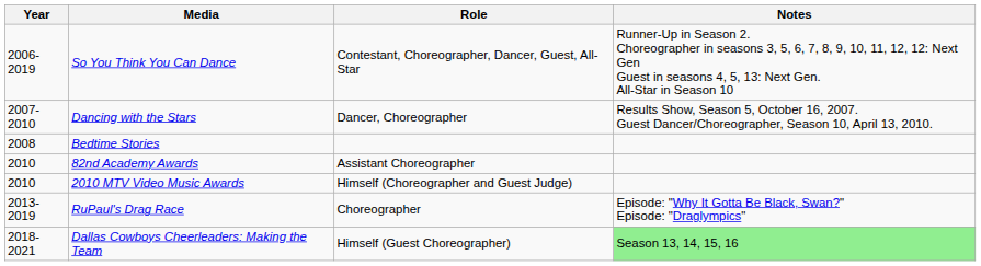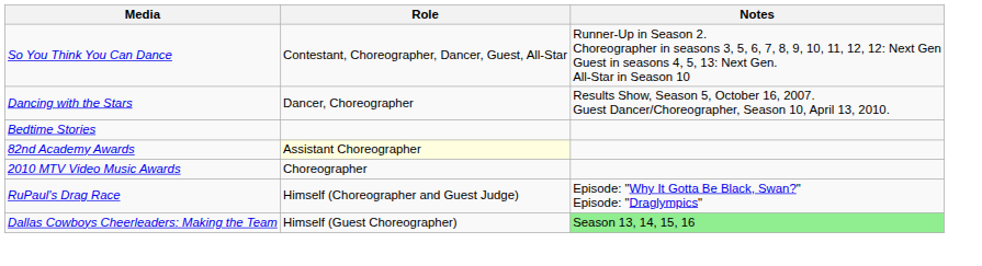 <table class="wikitable">
 <tr>
-<th>Year</th>
 <th>Media</th>
 <th>Role</th>
 <th>Notes</th>
 </tr>
 <tr>
-<td>2006-2019</td>
 <td><em><a href='#'>So You Think You Can Dance</a></em></td>
 <td>Contestant, Choreographer, Dancer, Guest, All-Star</td>
 <td>Runner-Up in Season 2.<br>Choreographer in seasons 3, 5, 6, 7, 8, 9, 10, 11, 12, 12: Next Gen<br>Guest in seasons 4, 5, 13: Next Gen.<br>All-Star in Season 10</td>
 </tr>
 <tr>
-<td>2007-2010</td>
 <td><em><a href='#'>Dancing with the Stars</a></em></td>
 <td>Dancer, Choreographer</td>
 <td>Results Show, Season 5, October 16, 2007.<br>Guest Dancer/Choreographer, Season 10, April 13, 2010.</td>
 </tr>
 <tr>
-<td>2008</td>
 <td><em><a href='#'>Bedtime Stories</a></em></td>
 <td></td>
 <td></td>
 </tr>
 <tr>
-<td>2010</td>
 <td><em><a href='#'>82nd Academy Awards</a></em></td>
-<td>Assistant Choreographer</td>
+<td style="background: lightyellow;">Assistant Choreographer</td>
 <td></td>
 </tr>
 <tr>
-<td>2010</td>
 <td><em><a href='#'>2010 MTV Video Music Awards</a></em></td>
-<td>Himself (Choreographer and Guest Judge)</td>
+<td>Choreographer</td>
 <td></td>
 </tr>
 <tr>
-<td>2013-2019</td>
 <td><em><a href='#'>RuPaul's Drag Race</a></em></td>
-<td>Choreographer</td>
+<td>Himself (Choreographer and Guest Judge)</td>
 <td>Episode: "<a href='#'>Why It Gotta Be Black, Swan?</a>"<br>Episode: "<a href='#'>Draglympics</a>"</td>
 </tr>
 <tr>
-<td>2018-2021</td>
 <td><em><a href='#'>Dallas Cowboys Cheerleaders: Making the Team</a></em></td>
 <td>Himself (Guest Choreographer)</td>
 <td style="background: lightgreen;">Season 13, 14, 15, 16</td>
 </tr>
 </table>
